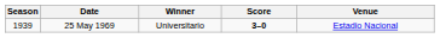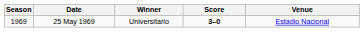 <table class="wikitable" style="text-align:center; font-size:11px">
 <tr>
 <th>Season</th>
 <th width="120">Date</th>
 <th width="100">Winner</th>
 <th width="90">Score</th>
 <th width="170">Venue</th>
 </tr>
 <tr>
-<td>1939</td>
+<td>1969</td>
 <td>25 May 1969</td>
 <td>Universitario</td>
 <td><strong>3–0</strong></td>
 <td><a href='#'>Estadio Nacional</a></td>
 </tr>
 </table>
